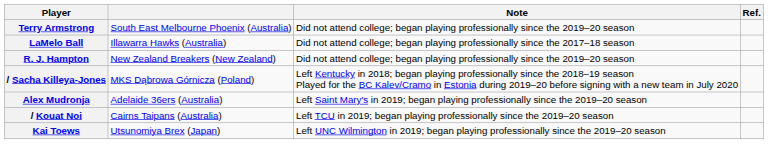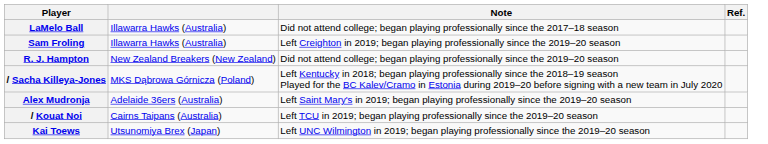 <table class="wikitable sortable plainrowheaders" style="text-align:left; font-size:95%">
 <tr>
 <th>Player</th>
 <th></th>
 <th class=unsortable>Note</th>
 <th class=unsortable>Ref.</th>
 </tr>
 <tr>
-<th scope="row"> <a href='#'>Terry Armstrong</a></th>
-<td><a href='#'>South East Melbourne Phoenix</a> (<a href='#'>Australia</a>)</td>
-<td>Did not attend college; began playing professionally since the 2019–20 season</td>
+<th scope="row"> <a href='#'>LaMelo Ball</a></th>
+<td><a href='#'>Illawarra Hawks</a> (<a href='#'>Australia</a>)</td>
+<td>Did not attend college; began playing professionally since the 2017–18 season</td>
 <td align=center></td>
 </tr>
 <tr>
-<th scope="row"> <a href='#'>LaMelo Ball</a></th>
+<th scope="row"> <a href='#'>Sam Froling</a></th>
 <td><a href='#'>Illawarra Hawks</a> (<a href='#'>Australia</a>)</td>
-<td>Did not attend college; began playing professionally since the 2017–18 season</td>
+<td>Left <a href='#'>Creighton</a> in 2019; began playing professionally since the 2019–20 season</td>
 <td align=center></td>
 </tr>
 <tr>
 <th scope="row"> <a href='#'>R. J. Hampton</a></th>
 <td><a href='#'>New Zealand Breakers</a> (<a href='#'>New Zealand</a>)</td>
 <td>Did not attend college; began playing professionally since the 2019–20 season</td>
 <td align=center></td>
 </tr>
 <tr>
 <th scope="row">/ <a href='#'>Sacha Killeya-Jones</a></th>
 <td><a href='#'>MKS Dąbrowa Górnicza</a> (<a href='#'>Poland</a>)</td>
 <td>Left <a href='#'>Kentucky</a> in 2018; began playing professionally since the 2018–19 season<br>Played for the <a href='#'>BC Kalev/Cramo</a> in <a href='#'>Estonia</a> during 2019–20 before signing with a new team in July 2020</td>
 <td align=center></td>
 </tr>
 <tr>
 <th scope="row"> <a href='#'>Alex Mudronja</a></th>
 <td><a href='#'>Adelaide 36ers</a> (<a href='#'>Australia</a>)</td>
 <td>Left <a href='#'>Saint Mary's</a> in 2019; began playing professionally since the 2019–20 season</td>
 <td align=center></td>
 </tr>
 <tr>
 <th scope="row">/ <a href='#'>Kouat Noi</a></th>
 <td><a href='#'>Cairns Taipans</a> (<a href='#'>Australia</a>)</td>
 <td>Left <a href='#'>TCU</a> in 2019; began playing professionally since the 2019–20 season</td>
 <td align=center></td>
 </tr>
 <tr>
 <th scope="row"> <a href='#'>Kai Toews</a></th>
 <td><a href='#'>Utsunomiya Brex</a> (<a href='#'>Japan</a>)</td>
 <td>Left <a href='#'>UNC Wilmington</a> in 2019; began playing professionally since the 2019–20 season</td>
 <td align=center></td>
 </tr>
 </table>
